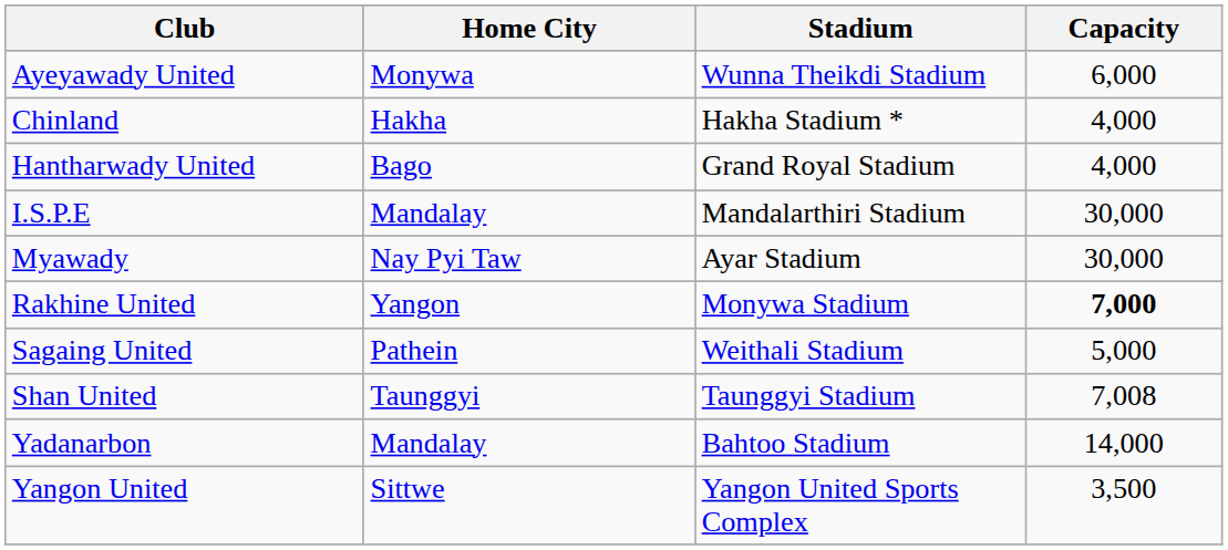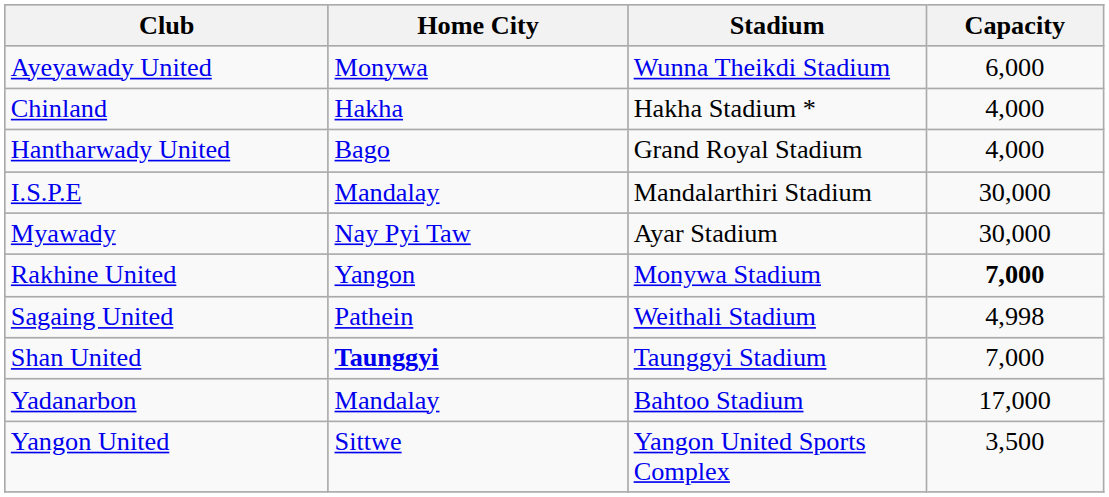 <table class="wikitable">
 <tr>
 <th style="width:190px;">Club</th>
 <th style="width:175px;">Home City</th>
 <th style="width:175px;">Stadium</th>
 <th style="width:100px;">Capacity</th>
 </tr>
 <tr style="vertical-align:top;">
 <td><a href='#'>Ayeyawady United</a></td>
 <td><a href='#'>Monywa</a></td>
 <td><a href='#'>Wunna Theikdi Stadium</a></td>
 <td align="center">6,000</td>
 </tr>
 <tr style="vertical-align:top;">
 <td><a href='#'>Chinland</a></td>
 <td><a href='#'>Hakha</a></td>
 <td>Hakha Stadium *</td>
 <td align="center">4,000</td>
 </tr>
 <tr style="vertical-align:top;">
 <td><a href='#'>Hantharwady United</a></td>
 <td><a href='#'>Bago</a></td>
 <td>Grand Royal Stadium</td>
 <td align="center">4,000</td>
 </tr>
 <tr style="vertical-align:top;">
 <td><a href='#'>I.S.P.E</a></td>
 <td><a href='#'>Mandalay</a></td>
 <td>Mandalarthiri Stadium</td>
 <td align="center">30,000</td>
 </tr>
 <tr style="vertical-align:top;">
 <td><a href='#'>Myawady</a></td>
 <td><a href='#'>Nay Pyi Taw</a></td>
 <td>Ayar Stadium</td>
 <td align="center">30,000</td>
 </tr>
 <tr style="vertical-align:top;">
 <td><a href='#'>Rakhine United</a></td>
 <td><a href='#'>Yangon</a></td>
 <td><a href='#'>Monywa Stadium</a></td>
 <td align="center"><strong>7,000</strong></td>
 </tr>
 <tr style="vertical-align:top;">
 <td><a href='#'>Sagaing United</a></td>
 <td><a href='#'>Pathein</a></td>
 <td><a href='#'>Weithali Stadium</a></td>
-<td align="center">5,000</td>
+<td align="center">4,998</td>
 </tr>
 <tr style="vertical-align:top;">
 <td><a href='#'>Shan United</a></td>
-<td><a href='#'>Taunggyi</a></td>
+<td><strong><a href='#'>Taunggyi</a></strong></td>
 <td><a href='#'>Taunggyi Stadium</a></td>
-<td align="center">7,008</td>
+<td align="center">7,000</td>
 </tr>
 <tr style="vertical-align:top;">
 <td><a href='#'>Yadanarbon</a></td>
 <td><a href='#'>Mandalay</a></td>
 <td><a href='#'>Bahtoo Stadium</a></td>
-<td align="center">14,000</td>
+<td align="center">17,000</td>
 </tr>
 <tr style="vertical-align:top;">
 <td><a href='#'>Yangon United</a></td>
 <td><a href='#'>Sittwe</a></td>
 <td><a href='#'>Yangon United Sports Complex</a></td>
 <td align="center">3,500</td>
 </tr>
 </table>
